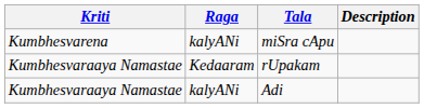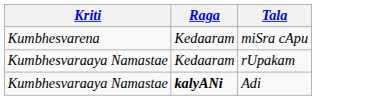 <table class="wikitable">
 <tr>
 <th><em><a href='#'>Kriti</a></em></th>
 <th><em><a href='#'>Raga</a></em></th>
 <th><em><a href='#'>Tala</a></em></th>
-<th><em>Description</em></th>
 </tr>
 <tr>
 <td><em>Kumbhesvarena</em></td>
-<td><em>kalyANi</em></td>
+<td><em>Kedaaram</em></td>
 <td><em>miSra cApu</em></td>
-<td></td>
 </tr>
 <tr>
 <td><em>Kumbhesvaraaya Namastae</em></td>
 <td><em>Kedaaram</em></td>
 <td><em>rUpakam</em></td>
-<td></td>
 </tr>
 <tr>
 <td><em>Kumbhesvaraaya Namastae</em></td>
-<td><em>kalyANi</em></td>
+<td><strong><em>kalyANi</em></strong></td>
 <td><em>Adi</em></td>
-<td></td>
 </tr>
 </table>
